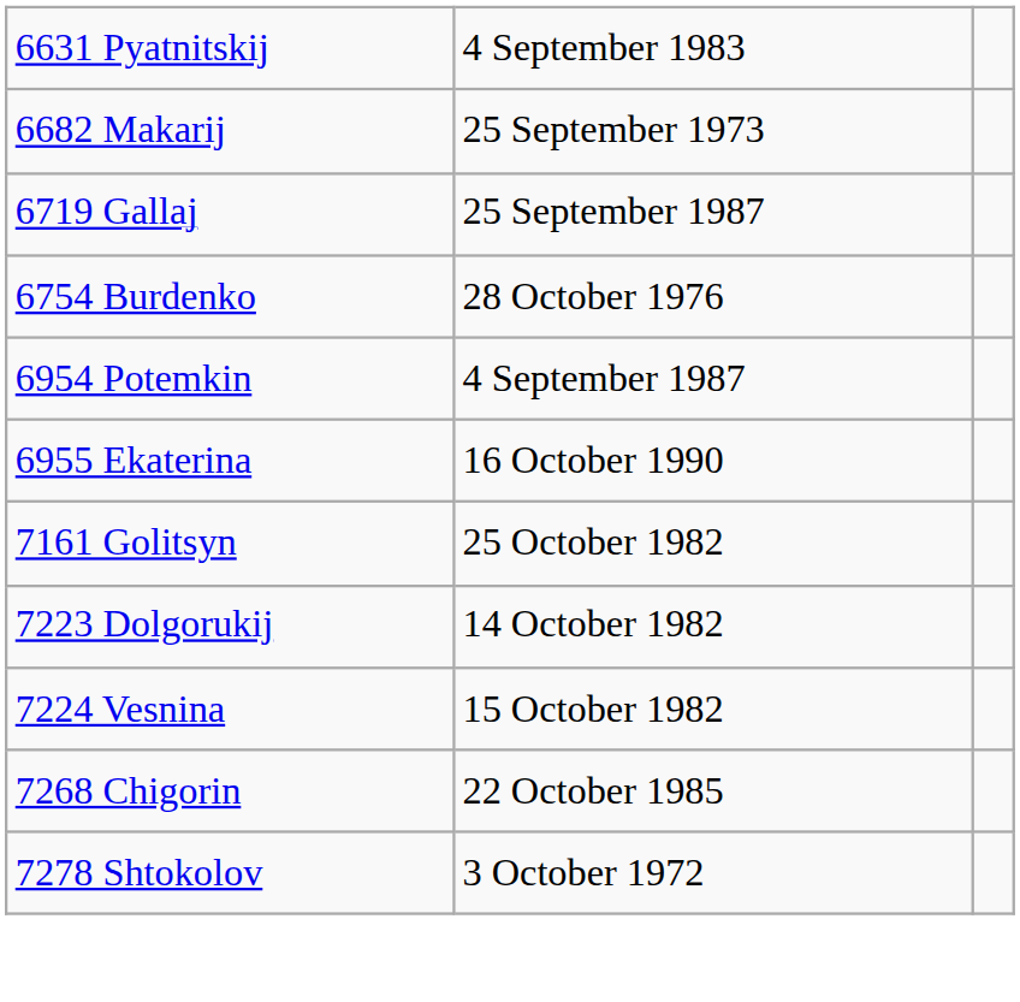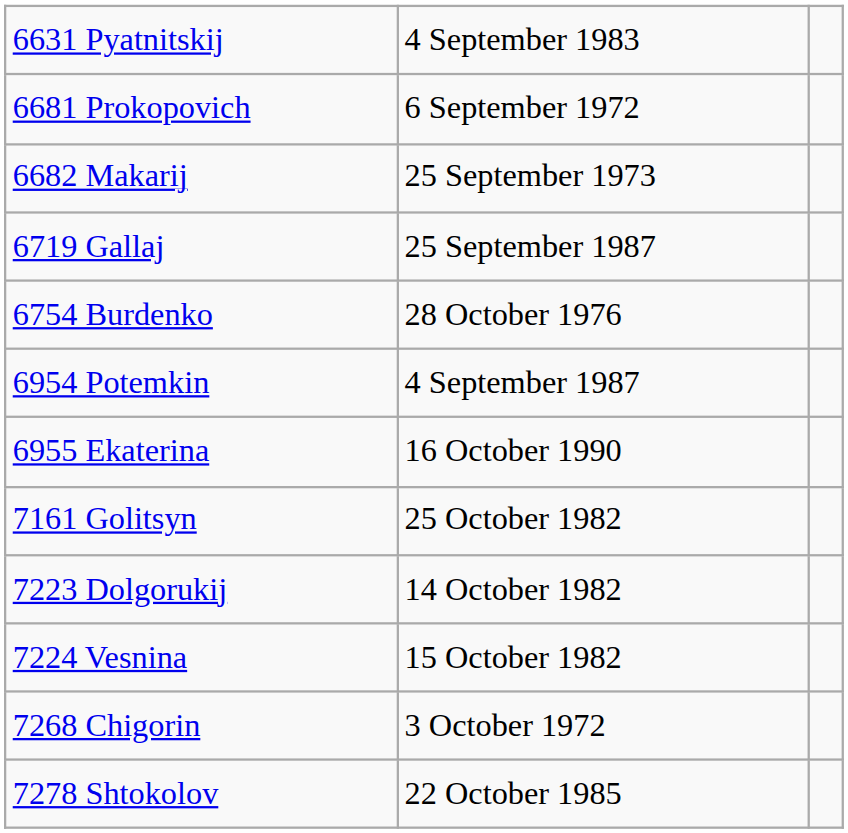 <table class="wikitable" style="font-size: 89%; float: left; width: 26em; margin-right: 1em; line-height: 1.65em; !important; height: 324px;">
 <tr>
 <td><a href='#'>6631 Pyatnitskij</a></td>
 <td>4 September 1983</td>
+<td></td>
+</tr>
+<tr>
+<td><a href='#'>6681 Prokopovich</a></td>
+<td>6 September 1972</td>
 <td></td>
 </tr>
 <tr>
 <td><a href='#'>6682 Makarij</a></td>
 <td>25 September 1973</td>
 <td></td>
 </tr>
 <tr>
 <td><a href='#'>6719 Gallaj</a></td>
 <td>25 September 1987</td>
 <td> </td>
 </tr>
 <tr>
 <td><a href='#'>6754 Burdenko</a></td>
 <td>28 October 1976</td>
 <td></td>
 </tr>
 <tr>
 <td><a href='#'>6954 Potemkin</a></td>
 <td>4 September 1987</td>
 <td></td>
 </tr>
 <tr>
 <td><a href='#'>6955 Ekaterina</a></td>
 <td>16 October 1990</td>
 <td></td>
 </tr>
 <tr>
 <td><a href='#'>7161 Golitsyn</a></td>
 <td>25 October 1982</td>
 <td></td>
 </tr>
 <tr>
 <td><a href='#'>7223 Dolgorukij</a></td>
 <td>14 October 1982</td>
 <td> </td>
 </tr>
 <tr>
 <td><a href='#'>7224 Vesnina</a></td>
 <td>15 October 1982</td>
 <td></td>
 </tr>
 <tr>
 <td><a href='#'>7268 Chigorin</a></td>
-<td>22 October 1985</td>
+<td>3 October 1972</td>
 <td></td>
 </tr>
 <tr>
 <td><a href='#'>7278 Shtokolov</a></td>
-<td>3 October 1972</td>
+<td>22 October 1985</td>
 <td></td>
 </tr>
 </table>
